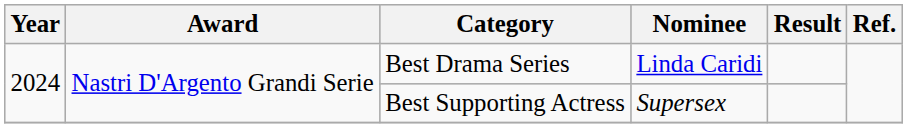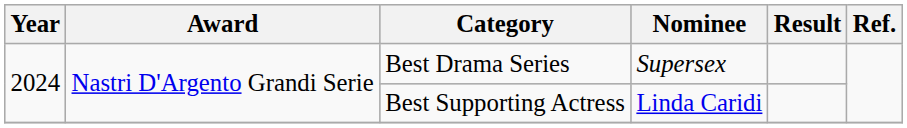 <table class="wikitable">
 <tr>
 <th>Year</th>
 <th>Award</th>
 <th>Category</th>
 <th>Nominee</th>
 <th>Result</th>
 <th>Ref.</th>
 </tr>
 <tr>
 <td rowspan="2">2024</td>
 <td rowspan="2"><a href='#'>Nastri D'Argento</a> Grandi Serie</td>
 <td>Best Drama Series</td>
-<td><a href='#'>Linda Caridi</a></td>
+<td><em>Supersex</em></td>
 <td></td>
 <td rowspan="2"></td>
 </tr>
 <tr>
 <td>Best Supporting Actress</td>
-<td><em>Supersex</em></td>
+<td><a href='#'>Linda Caridi</a></td>
 <td></td>
 </tr>
 <tr>
 </tr>
 </table>
